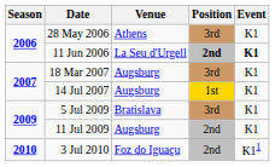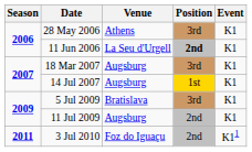 <table class="wikitable" style="text-align:center; font-size:95%;">
 <tr>
 <th>Season</th>
 <th>Date</th>
 <th>Venue</th>
 <th>Position</th>
 <th>Event</th>
 </tr>
 <tr>
 <td rowspan=2><strong><a href='#'>2006</a></strong></td>
 <td align=right>28 May 2006</td>
 <td align=left><a href='#'>Athens</a></td>
 <td bgcolor=cc9966>3rd</td>
 <td>K1</td>
 </tr>
 <tr>
 <td align=right>11 Jun 2006</td>
 <td align=left><a href='#'>La Seu d'Urgell</a></td>
 <td bgcolor=silver><strong>2nd</strong></td>
-<td><strong>K1</strong></td>
+<td>K1</td>
 </tr>
 <tr>
 <td rowspan=2><strong><a href='#'>2007</a></strong></td>
 <td align=right>18 Mar 2007</td>
 <td align=left><a href='#'>Augsburg</a></td>
 <td bgcolor=cc9966>3rd</td>
 <td>K1</td>
 </tr>
 <tr>
 <td align=right>14 Jul 2007</td>
 <td align=left><a href='#'>Augsburg</a></td>
 <td bgcolor=gold>1st</td>
 <td>K1</td>
 </tr>
 <tr>
 <td rowspan=2><strong><a href='#'>2009</a></strong></td>
 <td align=right>5 Jul 2009</td>
 <td align=left><a href='#'>Bratislava</a></td>
 <td bgcolor=cc9966>3rd</td>
 <td>K1</td>
 </tr>
 <tr>
 <td align=right>11 Jul 2009</td>
 <td align=left><a href='#'>Augsburg</a></td>
 <td bgcolor=silver>2nd</td>
 <td>K1</td>
 </tr>
 <tr>
-<td><strong><a href='#'>2010</a></strong></td>
+<td><strong><a href='#'>2011</a></strong></td>
 <td align=right>3 Jul 2010</td>
 <td align=left><a href='#'>Foz do Iguaçu</a></td>
 <td bgcolor=silver>2nd</td>
 <td>K1<sup><a href='#'>1</a></sup></td>
 </tr>
 </table>
